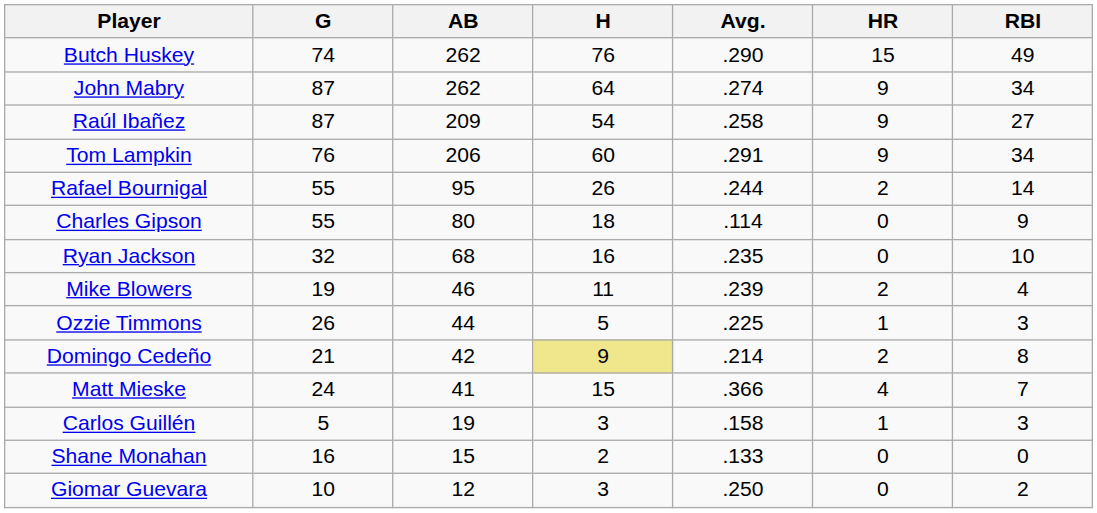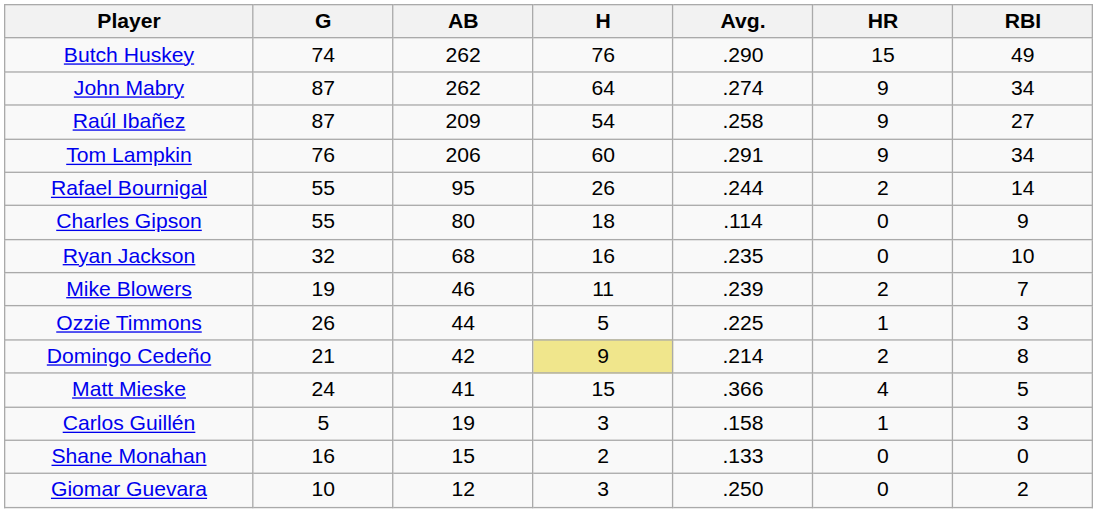 <table class="wikitable sortable">
 <tr>
 <th bgcolor="#DDDDFF" width="16%">Player</th>
 <th bgcolor="#DDDDFF" width="9%">G</th>
 <th bgcolor="#DDDDFF" width="9%">AB</th>
 <th bgcolor="#DDDDFF" width="9%">H</th>
 <th bgcolor="#DDDDFF" width="9%">Avg.</th>
 <th bgcolor="#DDDDFF" width="9%">HR</th>
 <th bgcolor="#DDDDFF" width="9%">RBI</th>
 </tr>
 <tr align=center>
 <td><a href='#'>Butch Huskey</a></td>
 <td>74</td>
 <td>262</td>
 <td>76</td>
 <td>.290</td>
 <td>15</td>
 <td>49</td>
 </tr>
 <tr align=center>
 <td><a href='#'>John Mabry</a></td>
 <td>87</td>
 <td>262</td>
 <td>64</td>
 <td>.274</td>
 <td>9</td>
 <td>34</td>
 </tr>
 <tr align=center>
 <td><a href='#'>Raúl Ibañez</a></td>
 <td>87</td>
 <td>209</td>
 <td>54</td>
 <td>.258</td>
 <td>9</td>
 <td>27</td>
 </tr>
 <tr align=center>
 <td><a href='#'>Tom Lampkin</a></td>
 <td>76</td>
 <td>206</td>
 <td>60</td>
 <td>.291</td>
 <td>9</td>
 <td>34</td>
 </tr>
 <tr align=center>
 <td><a href='#'>Rafael Bournigal</a></td>
 <td>55</td>
 <td>95</td>
 <td>26</td>
 <td>.244</td>
 <td>2</td>
 <td>14</td>
 </tr>
 <tr align=center>
 <td><a href='#'>Charles Gipson</a></td>
 <td>55</td>
 <td>80</td>
 <td>18</td>
 <td>.114</td>
 <td>0</td>
 <td>9</td>
 </tr>
 <tr align=center>
 <td><a href='#'>Ryan Jackson</a></td>
 <td>32</td>
 <td>68</td>
 <td>16</td>
 <td>.235</td>
 <td>0</td>
 <td>10</td>
 </tr>
 <tr align=center>
 <td><a href='#'>Mike Blowers</a></td>
 <td>19</td>
 <td>46</td>
 <td>11</td>
 <td>.239</td>
 <td>2</td>
-<td>4</td>
+<td>7</td>
 </tr>
 <tr align=center>
 <td><a href='#'>Ozzie Timmons</a></td>
 <td>26</td>
 <td>44</td>
 <td>5</td>
 <td>.225</td>
 <td>1</td>
 <td>3</td>
 </tr>
 <tr align=center>
 <td><a href='#'>Domingo Cedeño</a></td>
 <td>21</td>
 <td>42</td>
 <td style="background: khaki;">9</td>
 <td>.214</td>
 <td>2</td>
 <td>8</td>
 </tr>
 <tr align=center>
 <td><a href='#'>Matt Mieske</a></td>
 <td>24</td>
 <td>41</td>
 <td>15</td>
 <td>.366</td>
 <td>4</td>
-<td>7</td>
+<td>5</td>
 </tr>
 <tr align=center>
 <td><a href='#'>Carlos Guillén</a></td>
 <td>5</td>
 <td>19</td>
 <td>3</td>
 <td>.158</td>
 <td>1</td>
 <td>3</td>
 </tr>
 <tr align=center>
 <td><a href='#'>Shane Monahan</a></td>
 <td>16</td>
 <td>15</td>
 <td>2</td>
 <td>.133</td>
 <td>0</td>
 <td>0</td>
 </tr>
 <tr align=center>
 <td><a href='#'>Giomar Guevara</a></td>
 <td>10</td>
 <td>12</td>
 <td>3</td>
 <td>.250</td>
 <td>0</td>
 <td>2</td>
 </tr>
 </table>
